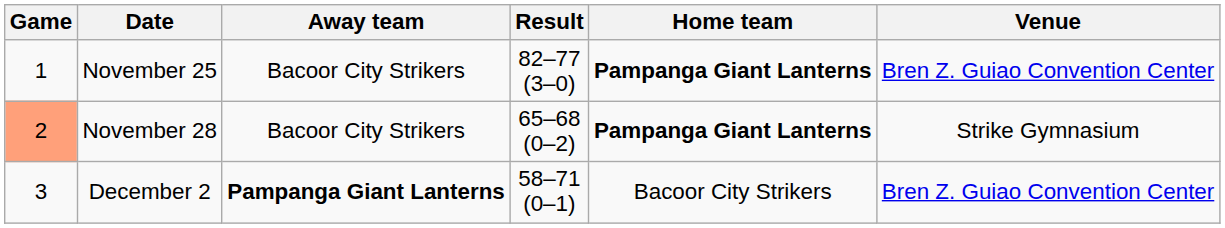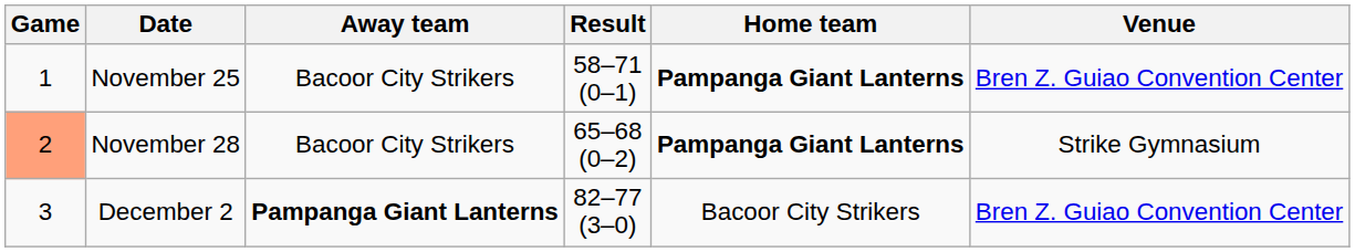 <table class="wikitable" style="text-align:center">
 <tr>
 <th>Game</th>
 <th>Date</th>
 <th>Away team</th>
 <th>Result</th>
 <th>Home team</th>
 <th>Venue</th>
 </tr>
 <tr>
 <td>1</td>
 <td>November 25</td>
 <td>Bacoor City Strikers</td>
-<td>82–77 <br> (3–0)</td>
+<td>58–71 <br> (0–1)</td>
 <td><strong>Pampanga Giant Lanterns</strong></td>
 <td><a href='#'>Bren Z. Guiao Convention Center</a></td>
 </tr>
 <tr>
 <td style="background: lightsalmon;">2</td>
 <td>November 28</td>
 <td>Bacoor City Strikers</td>
 <td>65–68 <br> (0–2)</td>
 <td><strong>Pampanga Giant Lanterns</strong></td>
 <td>Strike Gymnasium</td>
 </tr>
 <tr>
 <td>3</td>
 <td>December 2</td>
 <td><strong>Pampanga Giant Lanterns</strong></td>
-<td>58–71 <br> (0–1)</td>
+<td>82–77 <br> (3–0)</td>
 <td>Bacoor City Strikers</td>
 <td><a href='#'>Bren Z. Guiao Convention Center</a></td>
 </tr>
 </table>
